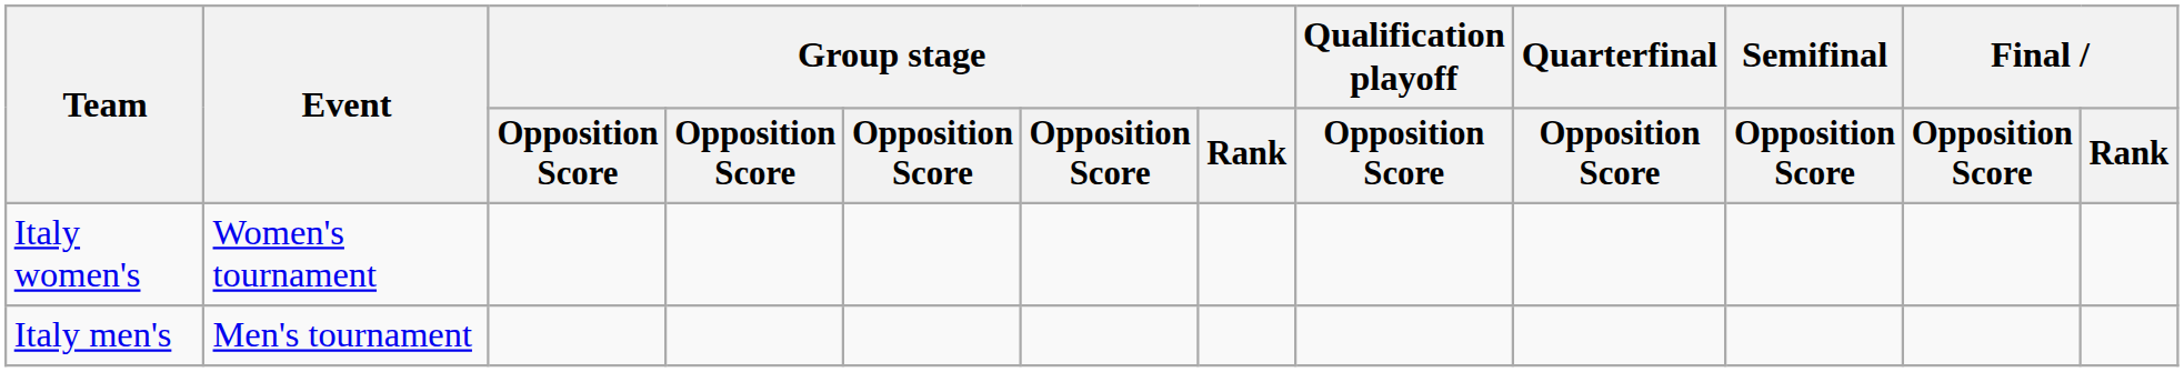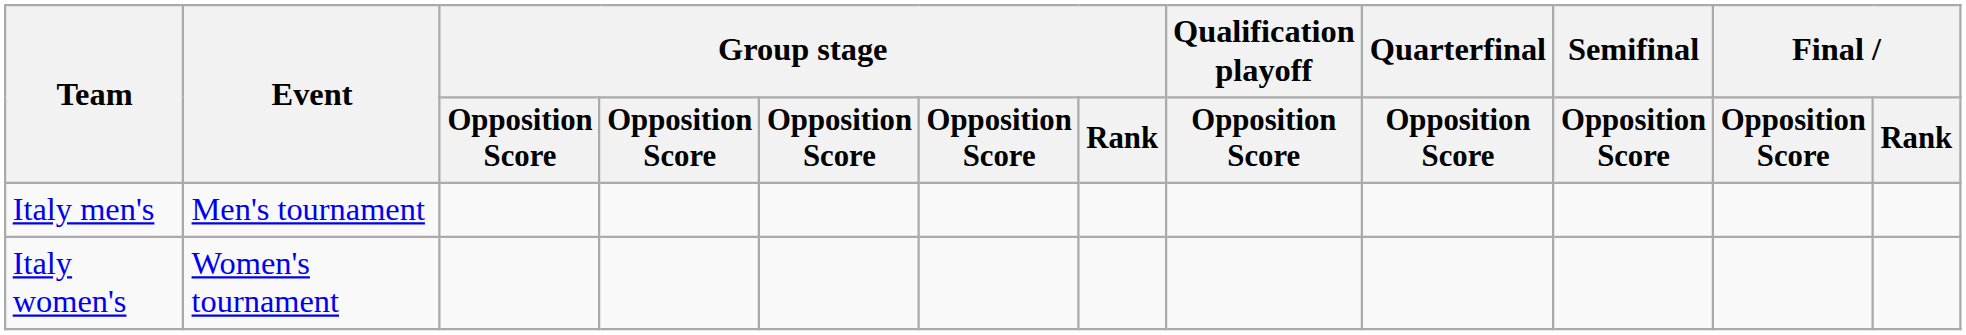 <table class="wikitable" style="font-size:90%">
 <tr>
 <th rowspan=2>Team</th>
 <th rowspan=2>Event</th>
 <th colspan="5">Group stage</th>
 <th>Qualification<br>playoff</th>
 <th>Quarterfinal</th>
 <th>Semifinal</th>
 <th colspan=2>Final / </th>
 </tr>
 <tr style="font-size:95%">
 <th>Opposition<br>Score</th>
 <th>Opposition<br>Score</th>
 <th>Opposition<br>Score</th>
 <th>Opposition<br>Score</th>
 <th>Rank</th>
 <th>Opposition<br>Score</th>
 <th>Opposition<br>Score</th>
 <th>Opposition<br>Score</th>
 <th>Opposition<br>Score</th>
 <th>Rank</th>
 </tr>
 <tr align=center>
+<td align=left><a href='#'>Italy men's</a></td>
+<td align=left><a href='#'>Men's tournament</a></td>
+<td></td>
+<td></td>
+<td></td>
+<td></td>
+<td></td>
+<td></td>
+<td></td>
+<td></td>
+<td></td>
+<td></td>
+</tr>
+<tr align=center>
 <td align=left><a href='#'>Italy women's</a></td>
 <td align=left><a href='#'>Women's tournament</a></td>
 <td></td>
 <td></td>
 <td></td>
 <td></td>
 <td></td>
 <td></td>
 <td></td>
 <td></td>
 <td></td>
 <td></td>
 </tr>
-<tr align=center>
-<td align=left><a href='#'>Italy men's</a></td>
-<td align=left><a href='#'>Men's tournament</a></td>
-<td></td>
-<td></td>
-<td></td>
-<td></td>
-<td></td>
-<td></td>
-<td></td>
-<td></td>
-<td></td>
-<td></td>
-</tr>
 </table>
